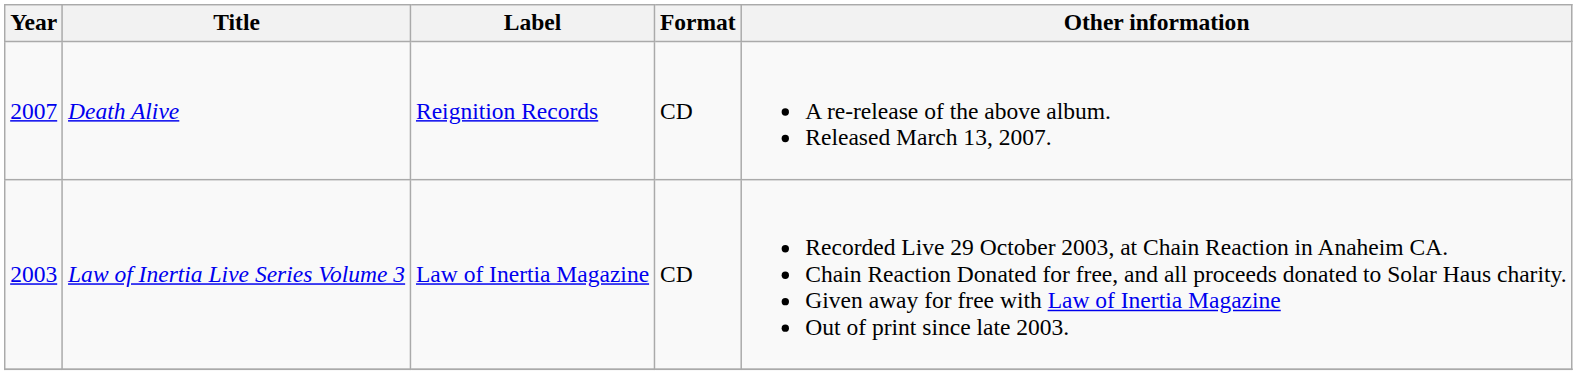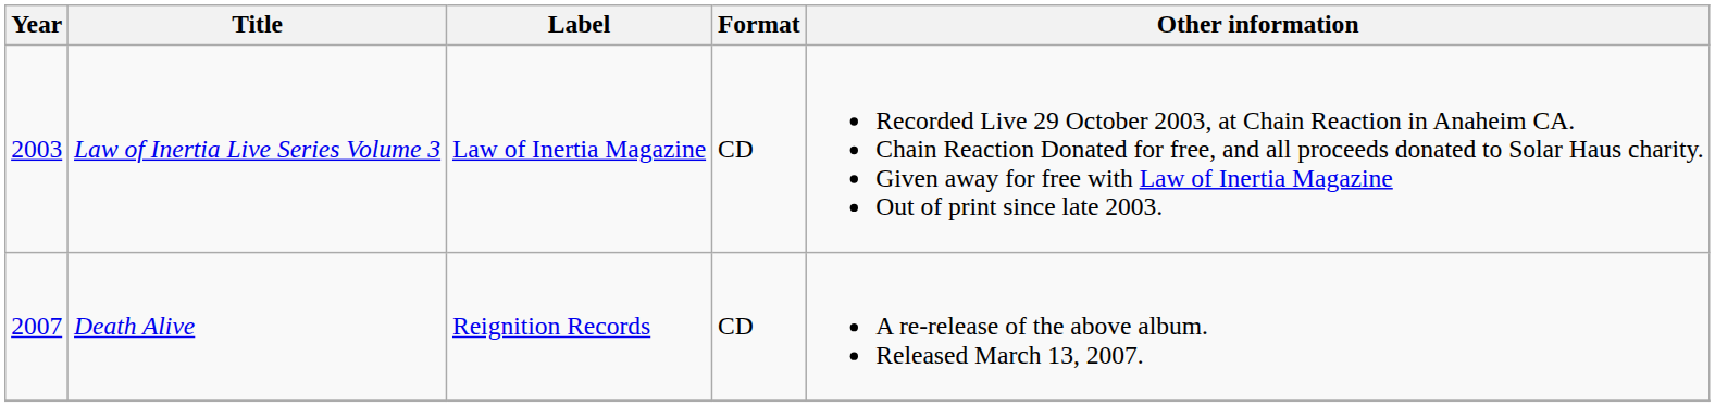 <table class="wikitable">
 <tr>
 <th>Year</th>
 <th>Title</th>
 <th>Label</th>
 <th>Format</th>
 <th>Other information</th>
 </tr>
 <tr>
+<td><a href='#'>2003</a></td>
+<td><em><a href='#'>Law of Inertia Live Series Volume 3</a></em></td>
+<td><a href='#'>Law of Inertia Magazine</a></td>
+<td>CD</td>
+<td><br><ul><li>Recorded Live 29 October 2003, at Chain Reaction in Anaheim CA.</li><li>Chain Reaction Donated for free, and all proceeds donated to Solar Haus charity.</li><li>Given away for free with <a href='#'>Law of Inertia Magazine</a></li><li>Out of print since late 2003.</li></ul></td>
+</tr>
+<tr>
 <td><a href='#'>2007</a></td>
 <td><em><a href='#'>Death Alive</a></em></td>
 <td><a href='#'>Reignition Records</a></td>
 <td>CD</td>
 <td><br><ul><li>A re-release of the above album.</li><li>Released March 13, 2007.</li></ul></td>
 </tr>
 <tr>
-<td><a href='#'>2003</a></td>
-<td><em><a href='#'>Law of Inertia Live Series Volume 3</a></em></td>
-<td><a href='#'>Law of Inertia Magazine</a></td>
-<td>CD</td>
-<td><br><ul><li>Recorded Live 29 October 2003, at Chain Reaction in Anaheim CA.</li><li>Chain Reaction Donated for free, and all proceeds donated to Solar Haus charity.</li><li>Given away for free with <a href='#'>Law of Inertia Magazine</a></li><li>Out of print since late 2003.</li></ul></td>
-</tr>
-<tr>
 </tr>
 </table>
